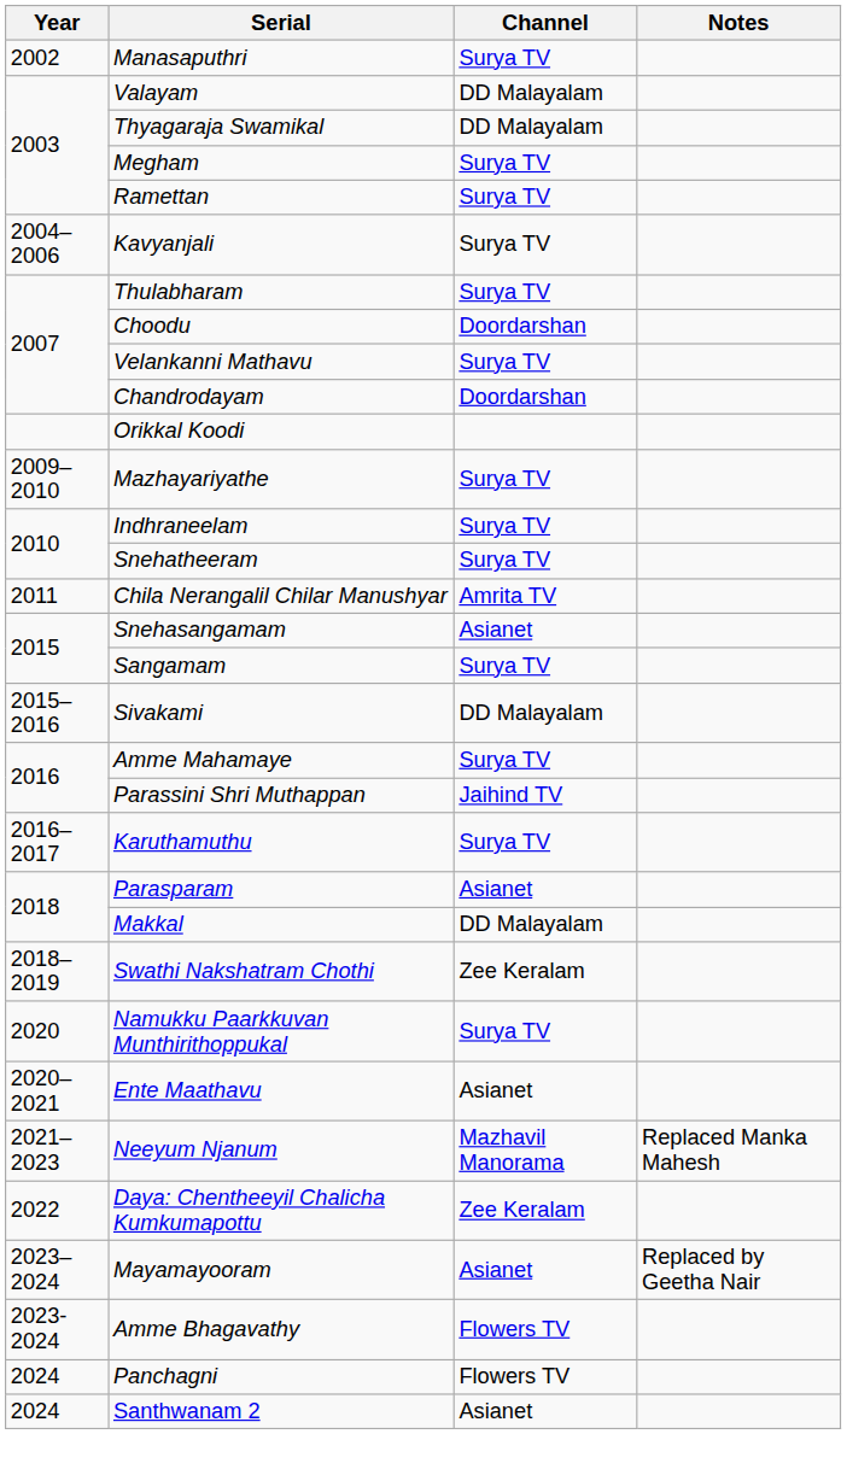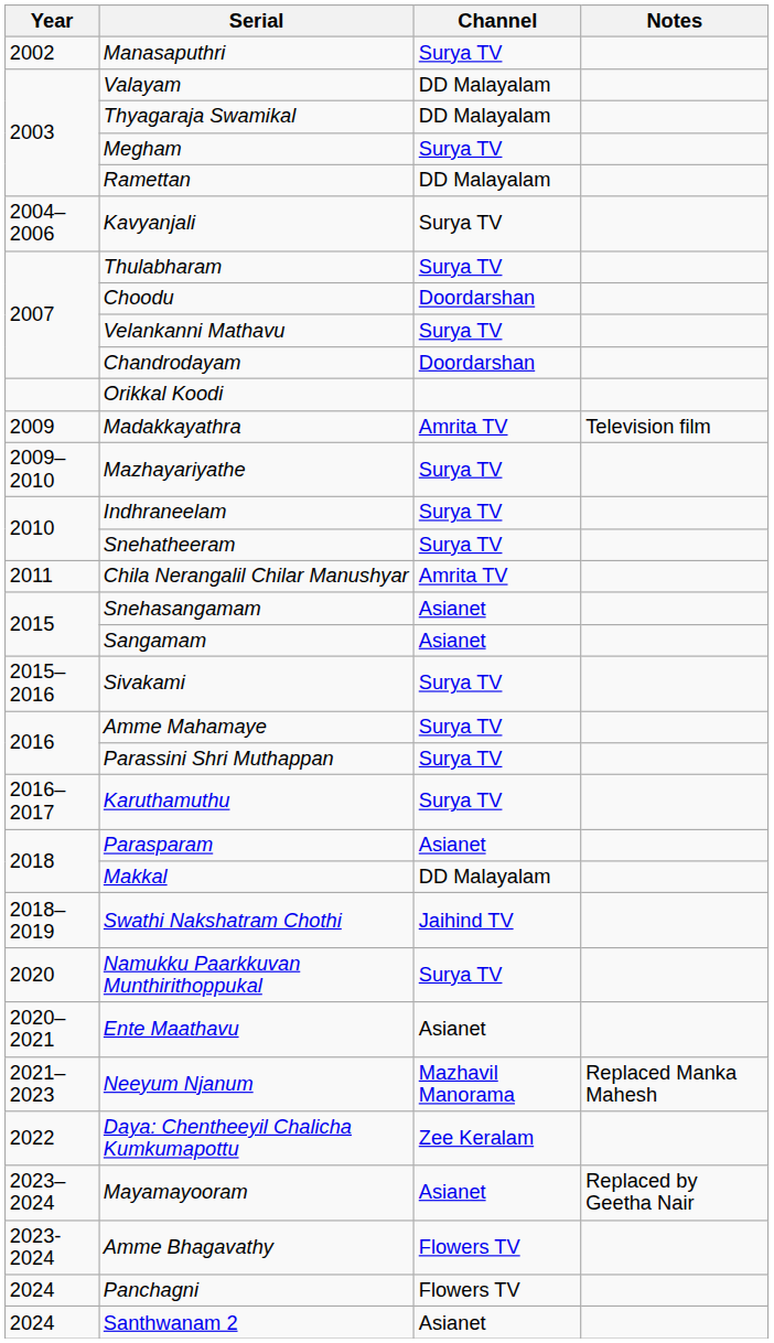 <table class="wikitable sortable">
 <tr>
 <th scope="col">Year</th>
 <th scope="col">Serial</th>
 <th scope="col">Channel</th>
 <th class="unsortable" scope="col">Notes</th>
 </tr>
 <tr>
 <td>2002</td>
 <td><em>Manasaputhri</em></td>
 <td><a href='#'>Surya TV</a></td>
 <td></td>
 </tr>
 <tr>
 <td rowspan=4>2003</td>
 <td><em>Valayam</em></td>
 <td>DD Malayalam</td>
 <td></td>
 </tr>
 <tr>
 <td><em>Thyagaraja Swamikal</em></td>
 <td>DD Malayalam</td>
 <td></td>
 </tr>
 <tr>
 <td><em>Megham</em></td>
 <td><a href='#'>Surya TV</a></td>
 <td></td>
 </tr>
 <tr>
 <td><em>Ramettan</em></td>
-<td><a href='#'>Surya TV</a></td>
+<td>DD Malayalam</td>
 <td></td>
 </tr>
 <tr>
 <td>2004–2006</td>
 <td><em>Kavyanjali</em></td>
 <td>Surya TV</td>
 <td></td>
 </tr>
 <tr>
 <td rowspan=4>2007</td>
 <td><em>Thulabharam</em></td>
 <td><a href='#'>Surya TV</a></td>
 <td></td>
 </tr>
 <tr>
 <td><em>Choodu</em></td>
 <td><a href='#'>Doordarshan</a></td>
 <td></td>
 </tr>
 <tr>
 <td><em>Velankanni Mathavu</em></td>
 <td><a href='#'>Surya TV</a></td>
 <td></td>
 </tr>
 <tr>
 <td><em>Chandrodayam</em></td>
 <td><a href='#'>Doordarshan</a></td>
 <td></td>
 </tr>
 <tr>
 <td></td>
 <td><em>Orikkal Koodi</em></td>
 <td></td>
 <td></td>
 </tr>
 <tr>
+<td>2009</td>
+<td><em>Madakkayathra</em></td>
+<td><a href='#'>Amrita TV</a></td>
+<td>Television film</td>
+</tr>
+<tr>
 <td>2009–2010</td>
 <td><em>Mazhayariyathe</em></td>
 <td><a href='#'>Surya TV</a></td>
 <td></td>
 </tr>
 <tr>
 <td rowspan=2>2010</td>
 <td><em>Indhraneelam</em></td>
 <td><a href='#'>Surya TV</a></td>
 <td></td>
 </tr>
 <tr>
 <td><em>Snehatheeram</em></td>
 <td><a href='#'>Surya TV</a></td>
 <td></td>
 </tr>
 <tr>
 <td>2011</td>
 <td><em>Chila Nerangalil Chilar Manushyar</em></td>
 <td><a href='#'>Amrita TV</a></td>
 <td></td>
 </tr>
 <tr>
 <td rowspan=2>2015</td>
 <td><em>Snehasangamam</em></td>
 <td><a href='#'>Asianet</a></td>
 <td></td>
 </tr>
 <tr>
 <td><em>Sangamam</em></td>
-<td><a href='#'>Surya TV</a></td>
+<td><a href='#'>Asianet</a></td>
 <td></td>
 </tr>
 <tr>
 <td>2015–2016</td>
 <td><em> Sivakami </em></td>
-<td>DD Malayalam</td>
+<td><a href='#'>Surya TV</a></td>
 <td></td>
 </tr>
 <tr>
 <td rowspan=2>2016</td>
 <td><em>Amme Mahamaye</em></td>
 <td><a href='#'>Surya TV</a></td>
 <td></td>
 </tr>
 <tr>
 <td><em>Parassini Shri Muthappan</em></td>
-<td><a href='#'>Jaihind TV</a></td>
+<td><a href='#'>Surya TV</a></td>
 <td></td>
 </tr>
 <tr>
 <td>2016–2017</td>
 <td><em><a href='#'>Karuthamuthu</a></em></td>
 <td><a href='#'>Surya TV</a></td>
 <td></td>
 </tr>
 <tr>
 <td rowspan=2>2018</td>
 <td><em><a href='#'>Parasparam</a> </em></td>
 <td><a href='#'>Asianet</a></td>
 <td></td>
 </tr>
 <tr>
 <td><em><a href='#'>Makkal</a></em></td>
 <td>DD Malayalam</td>
 <td></td>
 </tr>
 <tr>
 <td>2018–2019</td>
 <td><em><a href='#'>Swathi Nakshatram Chothi</a></em></td>
-<td>Zee Keralam</td>
+<td><a href='#'>Jaihind TV</a></td>
 <td></td>
 </tr>
 <tr>
 <td>2020</td>
 <td><em><a href='#'>Namukku Paarkkuvan Munthirithoppukal</a></em></td>
 <td><a href='#'>Surya TV</a></td>
 <td></td>
 </tr>
 <tr>
 <td>2020–2021</td>
 <td><em><a href='#'>Ente Maathavu</a></em></td>
 <td>Asianet</td>
 <td></td>
 </tr>
 <tr>
 <td>2021–2023</td>
 <td><em><a href='#'>Neeyum Njanum</a></em></td>
 <td><a href='#'>Mazhavil Manorama</a></td>
 <td>Replaced Manka Mahesh</td>
 </tr>
 <tr>
 <td>2022</td>
 <td><em><a href='#'>Daya: Chentheeyil Chalicha Kumkumapottu</a></em></td>
 <td><a href='#'>Zee Keralam</a></td>
 <td></td>
 </tr>
 <tr>
 <td>2023–2024</td>
 <td><em>Mayamayooram</em></td>
 <td><a href='#'>Asianet</a></td>
 <td>Replaced by Geetha Nair</td>
 </tr>
 <tr>
 <td>2023-2024</td>
 <td><em>Amme Bhagavathy </em></td>
 <td><a href='#'>Flowers TV</a></td>
 <td></td>
 </tr>
 <tr>
 <td>2024</td>
 <td><em>Panchagni</em></td>
 <td>Flowers TV</td>
 <td></td>
 </tr>
 <tr>
 <td>2024</td>
 <td><a href='#'>Santhwanam 2</a></td>
 <td>Asianet</td>
 <td></td>
 </tr>
 </table>
